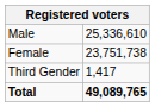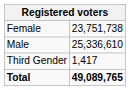 <table class="wikitable">
 <tr>
 <th colspan="2">Registered voters</th>
 </tr>
 <tr>
+<td>Female</td>
+<td>23,751,738</td>
+</tr>
+<tr>
 <td>Male</td>
 <td>25,336,610</td>
-</tr>
-<tr>
-<td>Female</td>
-<td>23,751,738</td>
 </tr>
 <tr>
 <td>Third Gender</td>
 <td>1,417</td>
 </tr>
 <tr>
 <td><strong>Total</strong></td>
 <td><strong>49,089,765</strong></td>
 </tr>
 </table>
